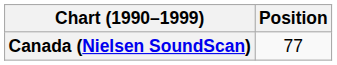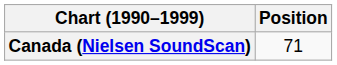 <table class="wikitable plainrowheaders" style="text-align:center">
 <tr>
 <th>Chart (1990–1999)</th>
 <th>Position</th>
 </tr>
 <tr>
 <th scope="row">Canada (<a href='#'>Nielsen SoundScan</a>)</th>
-<td>77</td>
+<td>71</td>
 </tr>
 </table>
